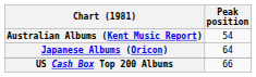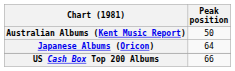 <table class="wikitable sortable plainrowheaders" style="text-align:center;">
 <tr>
 <th>Chart (1981)</th>
 <th>Peak<br>position</th>
 </tr>
 <tr>
 <th scope="row">Australian Albums (<a href='#'>Kent Music Report</a>)</th>
-<td>54</td>
+<td>50</td>
 </tr>
 <tr>
 <th scope="row"><a href='#'>Japanese Albums</a> (<a href='#'>Oricon</a>)</th>
 <td>64</td>
 </tr>
 <tr>
 </tr>
 <tr>
 </tr>
 <tr>
 <th scope="row">US <em><a href='#'>Cash Box</a></em> Top 200 Albums</th>
 <td align="center">66</td>
 </tr>
 </table>
